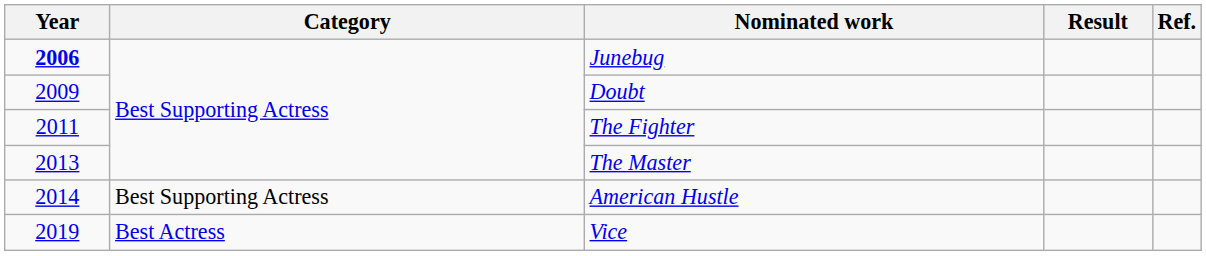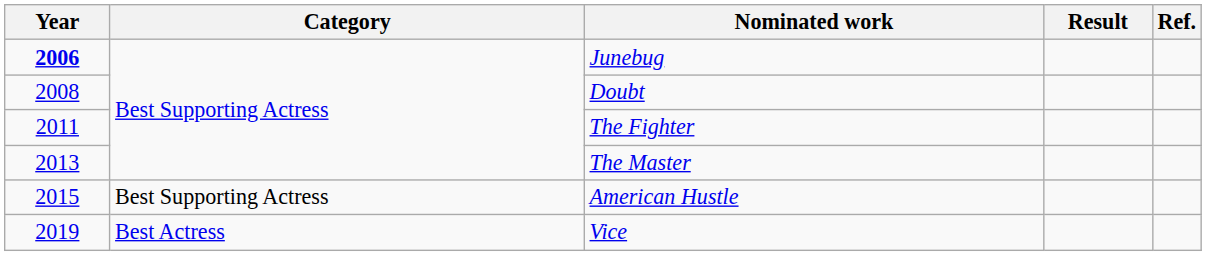 <table class=wikitable>
 <tr>
 <th scope="col" style="width:5em;">Year</th>
 <th scope="col" style="width:26em;">Category</th>
 <th scope="col" style="width:25em;">Nominated work</th>
 <th scope="col" style="width:5em;">Result</th>
 <th>Ref.</th>
 </tr>
 <tr>
 <td style="text-align:center;"><strong><a href='#'>2006</a></strong></td>
 <td rowspan=4><a href='#'>Best Supporting Actress</a></td>
 <td><em><a href='#'>Junebug</a></em></td>
 <td></td>
 <td style="text-align:center;"></td>
 </tr>
 <tr>
-<td style="text-align:center;"><a href='#'>2009</a></td>
+<td style="text-align:center;"><a href='#'>2008</a></td>
 <td><em><a href='#'>Doubt</a></em></td>
 <td></td>
 <td style="text-align:center;"></td>
 </tr>
 <tr>
 <td style="text-align:center;"><a href='#'>2011</a></td>
 <td><em><a href='#'>The Fighter</a></em></td>
 <td></td>
 <td style="text-align:center;"></td>
 </tr>
 <tr>
 <td style="text-align:center;"><a href='#'>2013</a></td>
 <td><em><a href='#'>The Master</a></em></td>
 <td></td>
 <td style="text-align:center;"></td>
 </tr>
 <tr>
-<td style="text-align:center;"><a href='#'>2014</a></td>
+<td style="text-align:center;"><a href='#'>2015</a></td>
 <td>Best Supporting Actress</td>
 <td style="text-align:left"><em><a href='#'>American Hustle</a></em></td>
 <td></td>
 <td style="text-align:center;"></td>
 </tr>
 <tr>
 <td style="text-align:center;"><a href='#'>2019</a></td>
 <td><a href='#'>Best Actress</a></td>
 <td style="text-align:left"><em><a href='#'>Vice</a></em></td>
 <td></td>
 <td style="text-align:center;"></td>
 </tr>
 </table>
